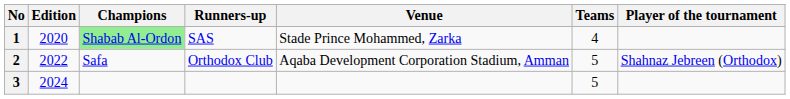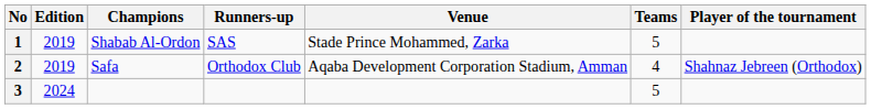 <table class="wikitable sortable alternance">
 <tr>
 <th>No</th>
 <th>Edition</th>
 <th>Champions</th>
 <th>Runners-up</th>
 <th>Venue</th>
 <th>Teams</th>
 <th>Player of the tournament</th>
 </tr>
 <tr>
 <th>1</th>
-<td align="center"><a href='#'>2020</a></td>
-<td align="left" style="background: lightgreen;"> <a href='#'>Shabab Al-Ordon</a></td>
+<td align="center"><a href='#'>2019</a></td>
+<td align="left"> <a href='#'>Shabab Al-Ordon</a></td>
 <td align="left"> <a href='#'>SAS</a></td>
 <td> Stade Prince Mohammed, <a href='#'>Zarka</a></td>
-<td align="center">4</td>
+<td align="center">5</td>
 <td></td>
 </tr>
 <tr>
 <th>2</th>
-<td align="center"><a href='#'>2022</a></td>
+<td align="center"><a href='#'>2019</a></td>
 <td align="left"> <a href='#'>Safa</a></td>
 <td align="left"> <a href='#'>Orthodox Club</a></td>
 <td> Aqaba Development Corporation Stadium, <a href='#'>Amman</a></td>
-<td align="center">5</td>
+<td align="center">4</td>
 <td> <a href='#'>Shahnaz Jebreen</a> (<a href='#'>Orthodox</a>)</td>
 </tr>
 <tr>
 <th>3</th>
 <td align="center"><a href='#'>2024</a></td>
 <td></td>
 <td></td>
 <td></td>
 <td align="center">5</td>
 </tr>
 </table>
